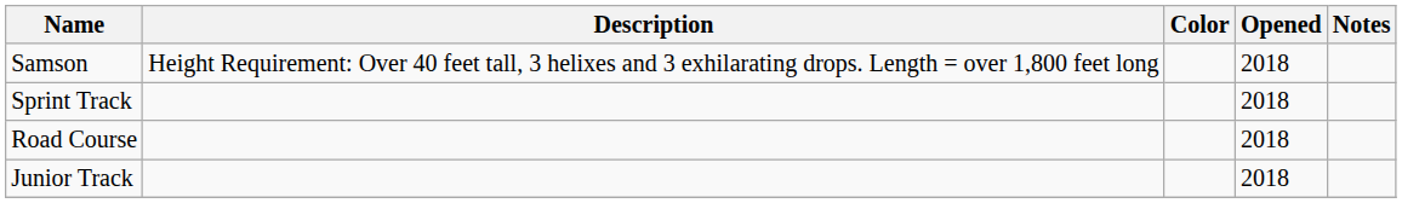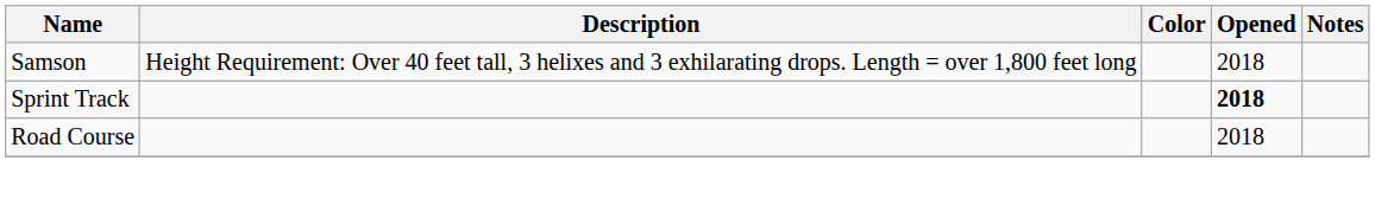 <table class="wikitable sortable">
 <tr>
 <th>Name</th>
 <th>Description</th>
 <th>Color</th>
 <th>Opened</th>
 <th>Notes</th>
 </tr>
 <tr>
 <td>Samson</td>
 <td>Height Requirement: Over 40 feet tall, 3 helixes and 3 exhilarating drops. Length = over 1,800 feet long</td>
 <td></td>
 <td>2018</td>
 <td></td>
 </tr>
 <tr>
 <td>Sprint Track</td>
 <td></td>
 <td></td>
-<td>2018</td>
+<td><strong>2018</strong></td>
 <td></td>
 </tr>
 <tr>
 <td>Road Course</td>
 <td></td>
 <td></td>
 <td>2018</td>
 <td></td>
 </tr>
 <tr>
-<td>Junior Track</td>
-<td></td>
-<td></td>
-<td>2018</td>
-<td></td>
-</tr>
-<tr>
 </tr>
 </table>
